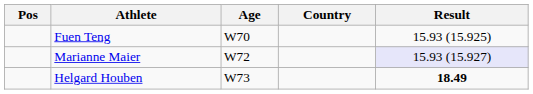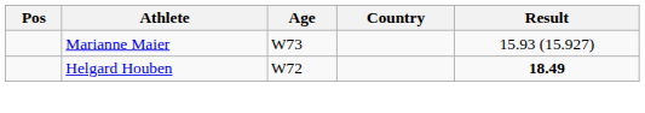 <table class="wikitable"  style="text-align:center; width:50%;">
 <tr>
 <th>Pos</th>
 <th>Athlete</th>
 <th>Age</th>
 <th>Country</th>
 <th>Result</th>
 </tr>
 <tr>
 <td align=center></td>
-<td align=left><a href='#'>Fuen Teng</a></td>
-<td align=left>W70</td>
+<td align=left><a href='#'>Marianne Maier</a></td>
+<td align=left>W73</td>
 <td align=left></td>
-<td>15.93 (15.925)</td>
-</tr>
-<tr>
-<td align=center></td>
-<td align=left><a href='#'>Marianne Maier</a></td>
-<td align=left>W72</td>
-<td align=left></td>
-<td style="background: lavender;">15.93 (15.927)</td>
+<td>15.93 (15.927)</td>
 </tr>
 <tr>
 <td align=center></td>
 <td align=left><a href='#'>Helgard Houben</a></td>
-<td align=left>W73</td>
+<td align=left>W72</td>
 <td align=left></td>
 <td><strong>18.49</strong></td>
 </tr>
 </table>
